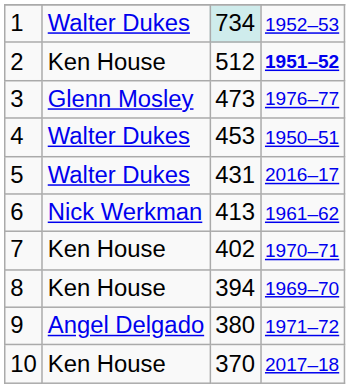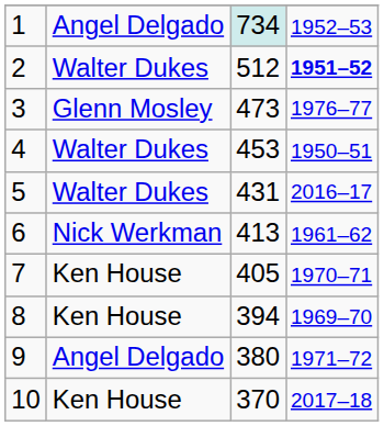 <table class="wikitable">
 <tr>
 </tr>
 <tr>
 <td>1</td>
-<td><a href='#'>Walter Dukes</a></td>
+<td><a href='#'>Angel Delgado</a></td>
 <td style="background-color:#CFECEC">734</td>
 <td style="font-size:80%;"><a href='#'>1952–53</a></td>
 </tr>
 <tr>
 <td>2</td>
-<td>Ken House</td>
+<td><a href='#'>Walter Dukes</a></td>
 <td>512</td>
 <td style="font-size:80%;"><strong><a href='#'>1951–52</a></strong></td>
 </tr>
 <tr>
 <td>3</td>
 <td><a href='#'>Glenn Mosley</a></td>
 <td>473</td>
 <td style="font-size:80%;"><a href='#'>1976–77</a></td>
 </tr>
 <tr>
 <td>4</td>
 <td><a href='#'>Walter Dukes</a></td>
 <td>453</td>
 <td style="font-size:80%;"><a href='#'>1950–51</a></td>
 </tr>
 <tr>
 <td>5</td>
 <td><a href='#'>Walter Dukes</a></td>
 <td>431</td>
 <td style="font-size:80%;"><a href='#'>2016–17</a></td>
 </tr>
 <tr>
 <td>6</td>
 <td><a href='#'>Nick Werkman</a></td>
 <td>413</td>
 <td style="font-size:80%;"><a href='#'>1961–62</a></td>
 </tr>
 <tr>
 <td>7</td>
 <td>Ken House</td>
-<td>402</td>
+<td>405</td>
 <td style="font-size:80%;"><a href='#'>1970–71</a></td>
 </tr>
 <tr>
 <td>8</td>
 <td>Ken House</td>
 <td>394</td>
 <td style="font-size:80%;"><a href='#'>1969–70</a></td>
 </tr>
 <tr>
 <td>9</td>
 <td><a href='#'>Angel Delgado</a></td>
 <td>380</td>
 <td style="font-size:80%;"><a href='#'>1971–72</a></td>
 </tr>
 <tr>
 <td>10</td>
 <td>Ken House</td>
 <td>370</td>
 <td style="font-size:80%;"><a href='#'>2017–18</a></td>
 </tr>
 </table>
